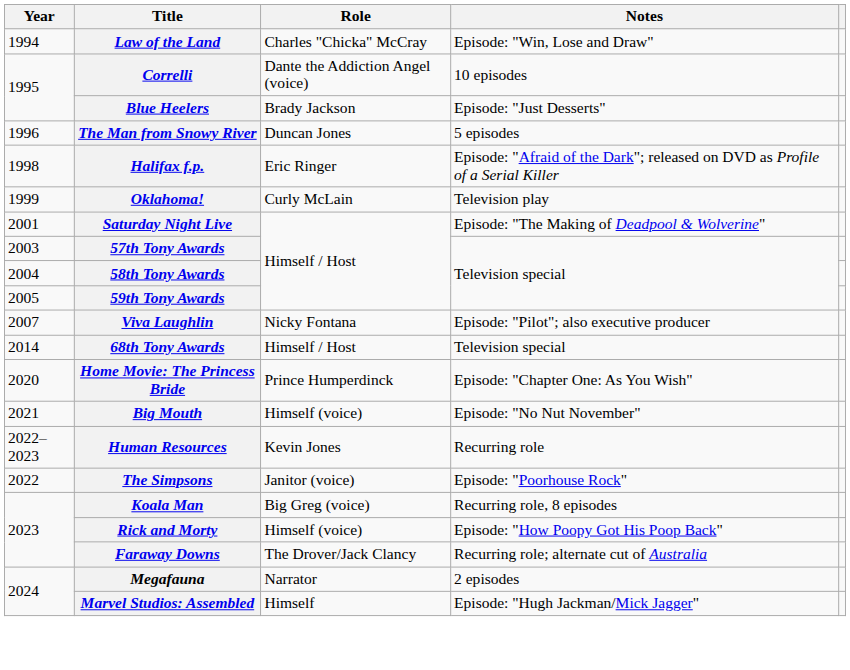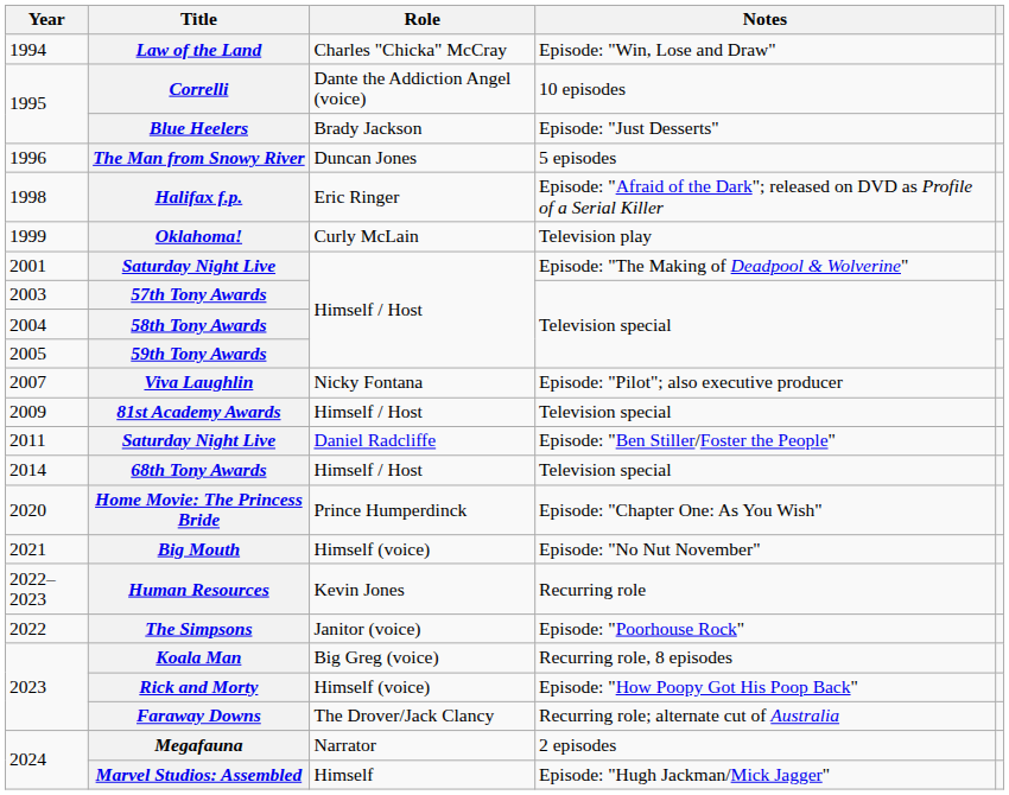 <table class="wikitable sortable plainrowheaders" style="text-align:left;">
 <tr>
 <th scope="col">Year</th>
 <th scope="col">Title</th>
 <th scope="col">Role</th>
 <th scope="col" class="unsortable">Notes</th>
 <th scope="col" class="unsortable"></th>
 </tr>
 <tr>
 <td>1994</td>
 <th scope="row"><em><a href='#'>Law of the Land</a></em></th>
 <td>Charles "Chicka" McCray</td>
 <td>Episode: "Win, Lose and Draw"</td>
 <td></td>
 </tr>
 <tr>
 <td rowspan=2>1995</td>
 <th scope="row"><em><a href='#'>Correlli</a></em></th>
 <td>Dante the Addiction Angel (voice)</td>
 <td>10 episodes</td>
 <td></td>
 </tr>
 <tr>
 <th scope="row"><em><a href='#'>Blue Heelers</a></em></th>
 <td>Brady Jackson</td>
 <td>Episode: "Just Desserts"</td>
 <td></td>
 </tr>
 <tr>
 <td>1996</td>
 <th scope="row"><em><a href='#'>The Man from Snowy River</a></em></th>
 <td>Duncan Jones</td>
 <td>5 episodes</td>
 <td></td>
 </tr>
 <tr>
 <td>1998</td>
 <th scope="row"><em><a href='#'>Halifax f.p.</a></em></th>
 <td>Eric Ringer</td>
 <td>Episode: "<a href='#'>Afraid of the Dark</a>"; released on DVD as <em>Profile of a Serial Killer</em></td>
 <td></td>
 </tr>
 <tr>
 <td>1999</td>
 <th scope="row"><em><a href='#'>Oklahoma!</a></em></th>
 <td>Curly McLain</td>
 <td>Television play</td>
 <td></td>
 </tr>
 <tr>
 <td>2001</td>
 <th scope="row"><em><a href='#'>Saturday Night Live</a></em></th>
 <td rowspan="4">Himself / Host</td>
 <td>Episode: "The Making of <em><a href='#'>Deadpool & Wolverine</a></em>"</td>
 <td></td>
 </tr>
 <tr>
 <td>2003</td>
 <th scope="row"><em><a href='#'>57th Tony Awards</a></em></th>
 <td rowspan="3">Television special</td>
 <td></td>
 </tr>
 <tr>
 <td>2004</td>
 <th scope="row"><em><a href='#'>58th Tony Awards</a></em></th>
 <td></td>
 </tr>
 <tr>
 <td>2005</td>
 <th scope="row"><em><a href='#'>59th Tony Awards</a></em></th>
 <td></td>
 </tr>
 <tr>
 <td>2007</td>
 <th scope="row"><em><a href='#'>Viva Laughlin</a></em></th>
 <td>Nicky Fontana</td>
 <td>Episode: "Pilot"; also executive producer</td>
 <td></td>
 </tr>
 <tr>
+<td>2009</td>
+<th scope="row"><em><a href='#'>81st Academy Awards</a></em></th>
+<td>Himself / Host</td>
+<td>Television special</td>
+<td></td>
+</tr>
+<tr>
+<td>2011</td>
+<th scope="row"><em><a href='#'>Saturday Night Live</a></em></th>
+<td><a href='#'>Daniel Radcliffe</a></td>
+<td>Episode: "<a href='#'>Ben Stiller</a>/<a href='#'>Foster the People</a>"</td>
+<td></td>
+</tr>
+<tr>
 <td>2014</td>
 <th scope="row"><em><a href='#'>68th Tony Awards</a></em></th>
 <td>Himself / Host</td>
 <td>Television special</td>
 <td></td>
 </tr>
 <tr>
 <td>2020</td>
 <th scope="row"><em><a href='#'>Home Movie: The Princess Bride</a></em></th>
 <td>Prince Humperdinck</td>
 <td>Episode: "Chapter One: As You Wish"</td>
 <td></td>
 </tr>
 <tr>
 <td>2021</td>
 <th scope="row"><em><a href='#'>Big Mouth</a></em></th>
 <td>Himself (voice)</td>
 <td>Episode: "No Nut November"</td>
 <td></td>
 </tr>
 <tr>
 <td>2022–2023</td>
 <th scope="row"><em><a href='#'>Human Resources</a></em></th>
 <td>Kevin Jones</td>
 <td>Recurring role</td>
 <td></td>
 </tr>
 <tr>
 <td>2022</td>
 <th scope="row"><em><a href='#'>The Simpsons</a></em></th>
 <td>Janitor (voice)</td>
 <td>Episode: "<a href='#'>Poorhouse Rock</a>"</td>
 <td></td>
 </tr>
 <tr>
 <td rowspan="3">2023</td>
 <th scope="row"><em><a href='#'>Koala Man</a></em></th>
 <td>Big Greg (voice)</td>
 <td>Recurring role, 8 episodes</td>
 <td></td>
 </tr>
 <tr>
 <th scope="row"><em><a href='#'>Rick and Morty</a></em></th>
 <td>Himself (voice)</td>
 <td>Episode: "<a href='#'>How Poopy Got His Poop Back</a>"</td>
 <td></td>
 </tr>
 <tr>
 <th scope="row"><em><a href='#'>Faraway Downs</a></em></th>
 <td>The Drover/Jack Clancy</td>
 <td>Recurring role; alternate cut of <em><a href='#'>Australia</a></em></td>
 <td></td>
 </tr>
 <tr>
 <td rowspan="2">2024</td>
 <th scope="row"><em>Megafauna</em></th>
 <td>Narrator</td>
 <td>2 episodes</td>
 <td></td>
 </tr>
 <tr>
 <th scope="row"><em><a href='#'>Marvel Studios: Assembled</a></em></th>
 <td>Himself</td>
 <td>Episode: "Hugh Jackman/<a href='#'>Mick Jagger</a>"</td>
 <td></td>
 </tr>
 </table>
